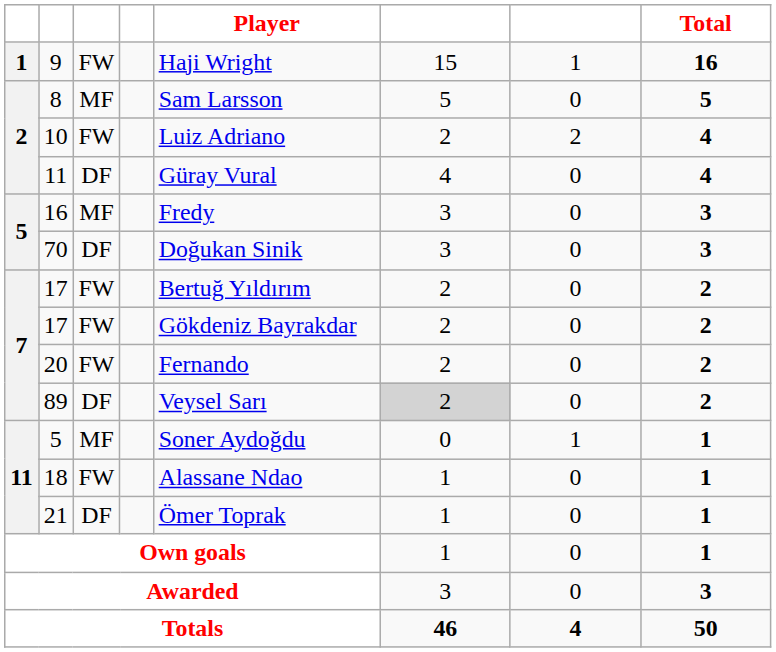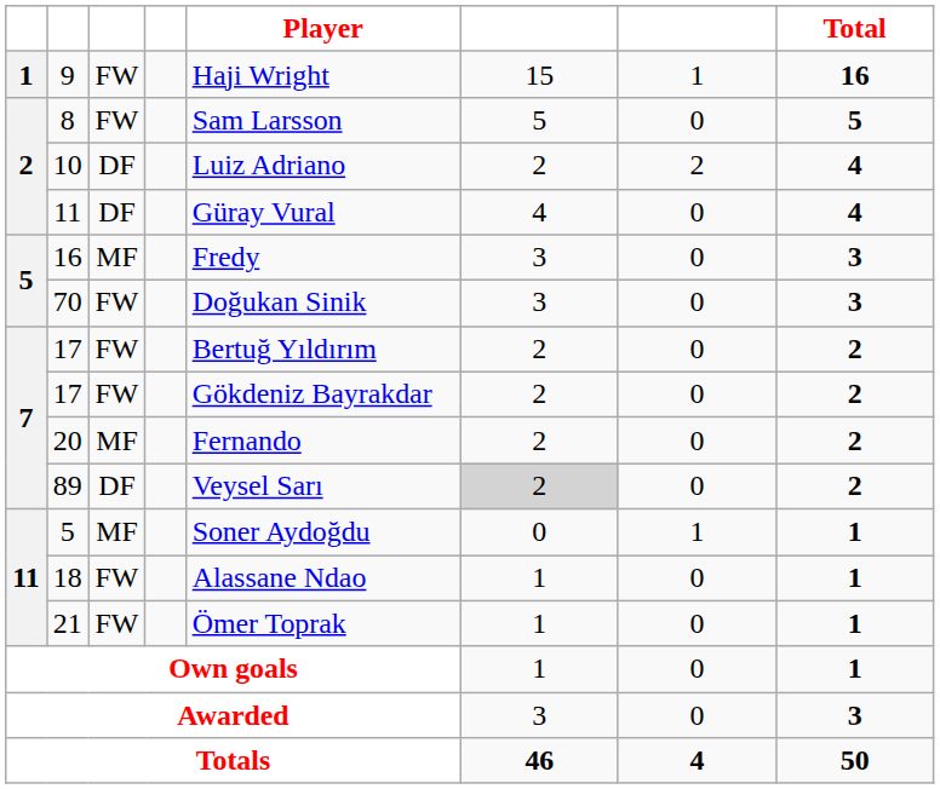 <table class="wikitable" style="text-align:center">
 <tr>
 <th style= background:#FFFFFF;color:#FF0000; width=15></th>
 <th style= background:#FFFFFF;color:#FF0000; width=15></th>
 <th style= background:#FFFFFF;color:#FF0000; width=15></th>
 <th style= background:#FFFFFF;color:#FF0000; width=15></th>
 <th style= background:#FFFFFF;color:#FF0000; width=145>Player</th>
 <th style= background:#FFFFFF;color:#FF0000; width=80></th>
 <th style= background:#FFFFFF;color:#FF0000; width=80></th>
 <th style= background:#FFFFFF;color:#FF0000; width=80>Total</th>
 </tr>
 <tr>
 <th rowspan="1">1</th>
 <td>9</td>
 <td>FW</td>
 <td></td>
 <td align=left><a href='#'>Haji Wright</a></td>
 <td>15</td>
 <td>1</td>
 <td><strong>16</strong></td>
 </tr>
 <tr>
 <th rowspan="3">2</th>
 <td>8</td>
-<td>MF</td>
+<td>FW</td>
 <td></td>
 <td align=left><a href='#'>Sam Larsson</a></td>
 <td>5</td>
 <td>0</td>
 <td><strong>5</strong></td>
 </tr>
 <tr>
 <td>10</td>
-<td>FW</td>
+<td>DF</td>
 <td></td>
 <td align=left><a href='#'>Luiz Adriano</a></td>
 <td>2</td>
 <td>2</td>
 <td><strong>4</strong></td>
 </tr>
 <tr>
 <td>11</td>
 <td>DF</td>
 <td></td>
 <td align=left><a href='#'>Güray Vural</a></td>
 <td>4</td>
 <td>0</td>
 <td><strong>4</strong></td>
 </tr>
 <tr>
 <th rowspan="2">5</th>
 <td>16</td>
 <td>MF</td>
 <td></td>
 <td align=left><a href='#'>Fredy</a></td>
 <td>3</td>
 <td>0</td>
 <td><strong>3</strong></td>
 </tr>
 <tr>
 <td>70</td>
-<td>DF</td>
+<td>FW</td>
 <td></td>
 <td align=left><a href='#'>Doğukan Sinik</a></td>
 <td>3</td>
 <td>0</td>
 <td><strong>3</strong></td>
 </tr>
 <tr>
 <th rowspan="4">7</th>
 <td>17</td>
 <td>FW</td>
 <td></td>
 <td align=left><a href='#'>Bertuğ Yıldırım</a></td>
 <td>2</td>
 <td>0</td>
 <td><strong>2</strong></td>
 </tr>
 <tr>
 <td>17</td>
 <td>FW</td>
 <td></td>
 <td align=left><a href='#'>Gökdeniz Bayrakdar</a></td>
 <td>2</td>
 <td>0</td>
 <td><strong>2</strong></td>
 </tr>
 <tr>
 <td>20</td>
-<td>FW</td>
+<td>MF</td>
 <td></td>
 <td align=left><a href='#'>Fernando</a></td>
 <td>2</td>
 <td>0</td>
 <td><strong>2</strong></td>
 </tr>
 <tr>
 <td>89</td>
 <td>DF</td>
 <td></td>
 <td align=left><a href='#'>Veysel Sarı</a></td>
 <td style="background: lightgrey;">2</td>
 <td>0</td>
 <td><strong>2</strong></td>
 </tr>
 <tr>
 <th rowspan="3">11</th>
 <td>5</td>
 <td>MF</td>
 <td></td>
 <td align=left><a href='#'>Soner Aydoğdu</a></td>
 <td>0</td>
 <td>1</td>
 <td><strong>1</strong></td>
 </tr>
 <tr>
 <td>18</td>
 <td>FW</td>
 <td></td>
 <td align=left><a href='#'>Alassane Ndao</a></td>
 <td>1</td>
 <td>0</td>
 <td><strong>1</strong></td>
 </tr>
 <tr>
 <td>21</td>
-<td>DF</td>
+<td>FW</td>
 <td></td>
 <td align=left><a href='#'>Ömer Toprak</a></td>
 <td>1</td>
 <td>0</td>
 <td><strong>1</strong></td>
 </tr>
 <tr class="sortbottom">
 <td style= background:#FFFFFF;color:#FF0000; colspan=5><strong>Own goals</strong></td>
 <td>1</td>
 <td>0</td>
 <td><strong>1</strong></td>
 </tr>
 <tr>
 <td style= background:#FFFFFF;color:#FF0000; colspan=5><strong>Awarded</strong></td>
 <td>3</td>
 <td>0</td>
 <td><strong>3</strong></td>
 </tr>
 <tr>
 <td style= background:#FFFFFF;color:#FF0000; colspan=5><strong>Totals</strong></td>
 <td><strong>46</strong></td>
 <td><strong>4</strong></td>
 <td><strong>50</strong></td>
 </tr>
 </table>
